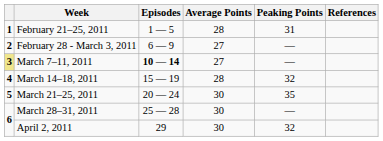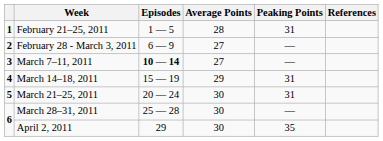 <table class="wikitable">
 <tr>
 <th></th>
 <th>Week</th>
 <th>Episodes</th>
 <th>Average Points</th>
 <th>Peaking Points</th>
 <th>References</th>
 </tr>
 <tr>
 <td style="text-align:center;"><strong>1</strong></td>
 <td>February 21–25, 2011</td>
 <td style="text-align:center;">1 — 5</td>
 <td style="text-align:center;">28</td>
 <td style="text-align:center;">31</td>
 <td></td>
 </tr>
 <tr>
 <td style="text-align:center;"><strong>2</strong></td>
 <td>February 28 - March 3, 2011</td>
 <td style="text-align:center;">6 — 9</td>
 <td style="text-align:center;">27</td>
 <td style="text-align:center;">—</td>
 <td></td>
 </tr>
 <tr>
-<td style="background: khaki; text-align:center;"><strong>3</strong></td>
+<td style="text-align:center;"><strong>3</strong></td>
 <td>March 7–11, 2011</td>
 <td style="text-align:center;"><strong>10 — 14</strong></td>
 <td style="text-align:center;">27</td>
 <td style="text-align:center;">—</td>
 <td></td>
 </tr>
 <tr>
 <td style="text-align:center;"><strong>4</strong></td>
 <td>March 14–18, 2011</td>
 <td style="text-align:center;">15 — 19</td>
-<td style="text-align:center;">28</td>
-<td style="text-align:center;">32</td>
+<td style="text-align:center;">29</td>
+<td style="text-align:center;">31</td>
 <td></td>
 </tr>
 <tr>
 <td style="text-align:center;"><strong>5</strong></td>
 <td>March 21–25, 2011</td>
 <td style="text-align:center;">20 — 24</td>
 <td style="text-align:center;">30</td>
-<td style="text-align:center;">35</td>
+<td style="text-align:center;">31</td>
 <td></td>
 </tr>
 <tr>
 <td rowspan=2 style="text-align:center;"><strong>6</strong></td>
 <td>March 28–31, 2011</td>
 <td style="text-align:center;">25 — 28</td>
 <td style="text-align:center;">30</td>
 <td style="text-align:center;">—</td>
 <td></td>
 </tr>
 <tr>
 <td>April 2, 2011</td>
 <td style="text-align:center;">29</td>
 <td style="text-align:center;">30</td>
-<td style="text-align:center;">32</td>
+<td style="text-align:center;">35</td>
 <td></td>
 </tr>
 </table>
